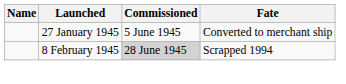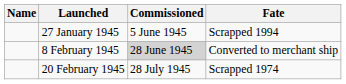 <table class="wikitable">
 <tr>
 <th>Name</th>
 <th>Launched</th>
 <th>Commissioned</th>
 <th>Fate</th>
 </tr>
 <tr>
 <td></td>
 <td>27 January 1945</td>
 <td>5 June 1945</td>
-<td>Converted to merchant ship</td>
+<td>Scrapped 1994</td>
 </tr>
 <tr>
 <td></td>
 <td>8 February 1945</td>
 <td style="background: lightgrey;">28 June 1945</td>
-<td>Scrapped 1994</td>
+<td>Converted to merchant ship</td>
+</tr>
+<tr>
+<td></td>
+<td>20 February 1945</td>
+<td>28 July 1945</td>
+<td>Scrapped 1974</td>
 </tr>
 </table>
